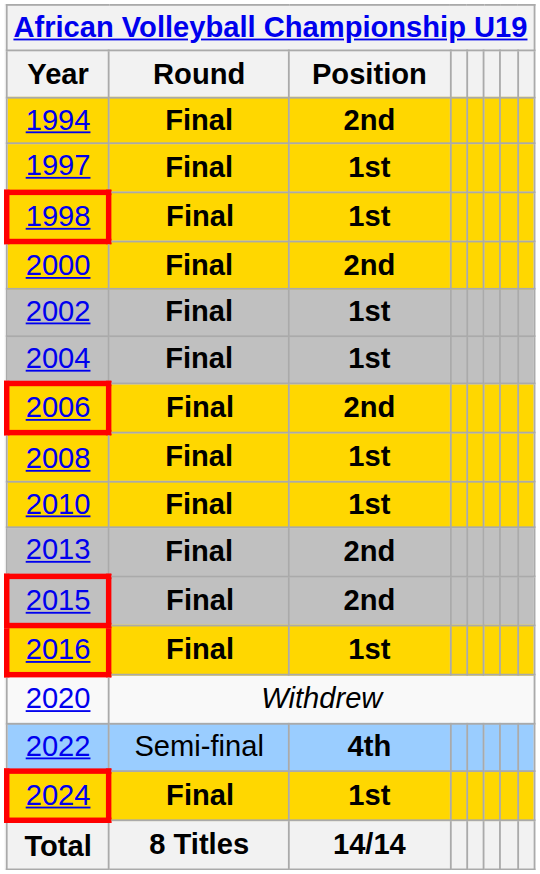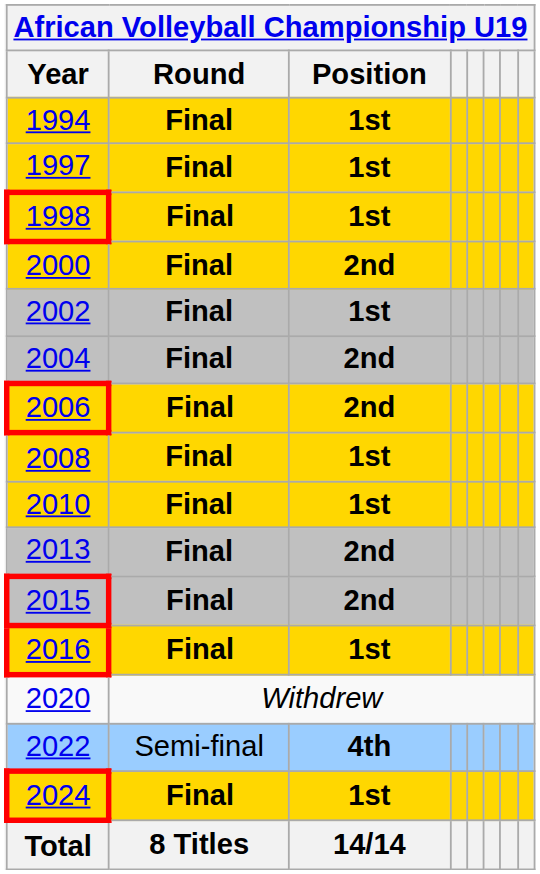 <table class="wikitable" style="text-align: center;">
 <tr>
 <th colspan=8><a href='#'>African Volleyball Championship U19</a></th>
 </tr>
 <tr>
 <th>Year</th>
 <th>Round</th>
 <th>Position</th>
 <th></th>
 <th></th>
 <th></th>
 <th></th>
 <th></th>
 </tr>
 <tr bgcolor=gold>
 <td> <a href='#'>1994</a></td>
 <td><strong>Final</strong></td>
-<td><strong>2nd</strong></td>
+<td><strong>1st</strong></td>
 <td></td>
 <td></td>
 <td></td>
 <td></td>
 <td></td>
 </tr>
 <tr bgcolor=gold>
 <td> <a href='#'>1997</a></td>
 <td><strong>Final</strong></td>
 <td><strong>1st</strong></td>
 <td></td>
 <td></td>
 <td></td>
 <td></td>
 <td></td>
 </tr>
 <tr bgcolor=gold>
 <td style="border:3px solid red"> <a href='#'>1998</a></td>
 <td><strong>Final</strong></td>
 <td><strong>1st</strong></td>
 <td></td>
 <td></td>
 <td></td>
 <td></td>
 <td></td>
 </tr>
 <tr bgcolor=gold>
 <td> <a href='#'>2000</a></td>
 <td><strong>Final</strong></td>
 <td><strong>2nd</strong></td>
 <td></td>
 <td></td>
 <td></td>
 <td></td>
 <td></td>
 </tr>
 <tr bgcolor=silver>
 <td> <a href='#'>2002</a></td>
 <td><strong>Final</strong></td>
 <td><strong>1st</strong></td>
 <td></td>
 <td></td>
 <td></td>
 <td></td>
 <td></td>
 </tr>
 <tr bgcolor=silver>
 <td> <a href='#'>2004</a></td>
 <td><strong>Final</strong></td>
-<td><strong>1st</strong></td>
+<td><strong>2nd</strong></td>
 <td></td>
 <td></td>
 <td></td>
 <td></td>
 <td></td>
 </tr>
 <tr bgcolor=gold>
 <td style="border:3px solid red"> <a href='#'>2006</a></td>
 <td><strong>Final</strong></td>
 <td><strong>2nd</strong></td>
 <td></td>
 <td></td>
 <td></td>
 <td></td>
 <td></td>
 </tr>
 <tr bgcolor=gold>
 <td> <a href='#'>2008</a></td>
 <td><strong>Final</strong></td>
 <td><strong>1st</strong></td>
 <td></td>
 <td></td>
 <td></td>
 <td></td>
 <td></td>
 </tr>
 <tr bgcolor=gold>
 <td> <a href='#'>2010</a></td>
 <td><strong>Final</strong></td>
 <td><strong>1st</strong></td>
 <td></td>
 <td></td>
 <td></td>
 <td></td>
 <td></td>
 </tr>
 <tr bgcolor=silver>
 <td> <a href='#'>2013</a></td>
 <td><strong>Final</strong></td>
 <td><strong>2nd</strong></td>
 <td></td>
 <td></td>
 <td></td>
 <td></td>
 <td></td>
 </tr>
 <tr bgcolor=silver>
 <td style="border:3px solid red"> <a href='#'>2015</a></td>
 <td><strong>Final</strong></td>
 <td><strong>2nd</strong></td>
 <td></td>
 <td></td>
 <td></td>
 <td></td>
 <td></td>
 </tr>
 <tr bgcolor=gold>
 <td style="border:3px solid red"> <a href='#'>2016</a></td>
 <td><strong>Final</strong></td>
 <td><strong>1st</strong></td>
 <td></td>
 <td></td>
 <td></td>
 <td></td>
 <td></td>
 </tr>
 <tr>
 <td> <a href='#'>2020</a></td>
 <td colspan="7"><em>Withdrew</em></td>
 </tr>
 <tr bgcolor=#9acdff>
 <td> <a href='#'>2022</a></td>
 <td>Semi-final</td>
 <td><strong>4th</strong></td>
 <td></td>
 <td></td>
 <td></td>
 <td></td>
 <td></td>
 </tr>
 <tr bgcolor=gold>
 <td style="border:3px solid red"> <a href='#'>2024</a></td>
 <td><strong>Final</strong></td>
 <td><strong>1st</strong></td>
 <td></td>
 <td></td>
 <td></td>
 <td></td>
 <td></td>
 </tr>
 <tr>
 <th>Total</th>
 <th>8 Titles</th>
 <th>14/14</th>
 <th></th>
 <th></th>
 <th></th>
 <th></th>
 <th></th>
 </tr>
 </table>
